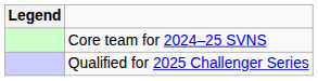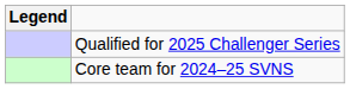 <table class="wikitable">
 <tr>
 <th>Legend</th>
 </tr>
 <tr>
+<td bgcolor="ccccff"></td>
+<td>Qualified for <a href='#'>2025 Challenger Series</a></td>
+</tr>
+<tr>
 <td bgcolor="ccffcc"></td>
 <td>Core team for <a href='#'>2024–25 SVNS</a></td>
 </tr>
-<tr>
-<td bgcolor="ccccff"></td>
-<td>Qualified for <a href='#'>2025 Challenger Series</a></td>
-</tr>
 </table>
